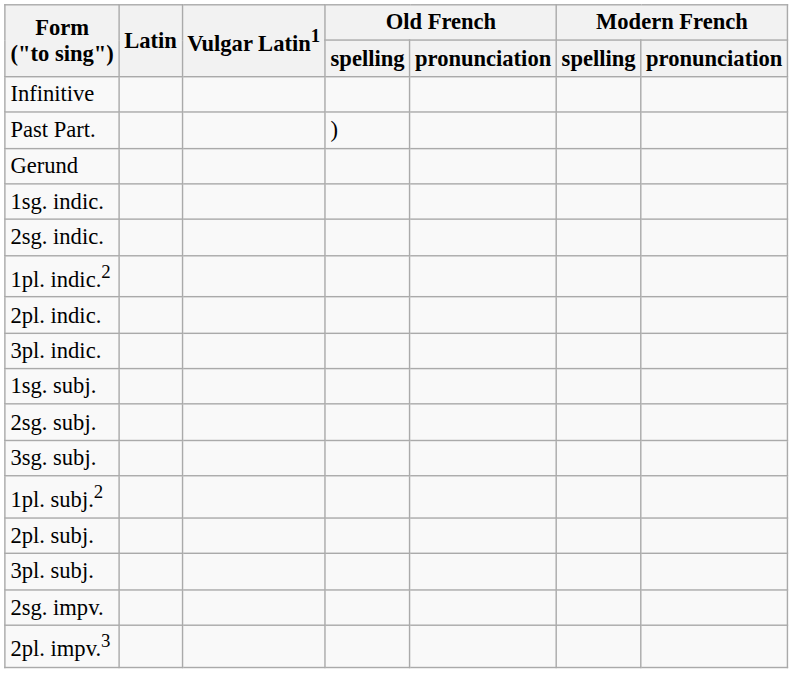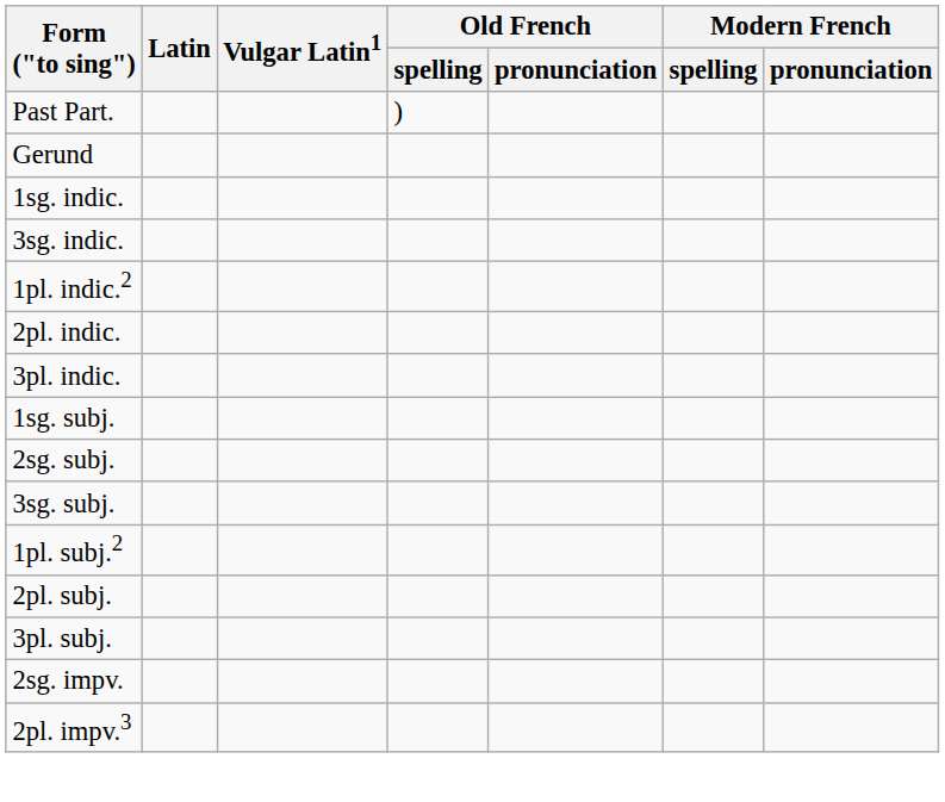 <table class="wikitable" style="float: right; margin: 10px;">
 <tr>
 <th rowspan="2">Form<br>("to sing")</th>
 <th rowspan="2">Latin</th>
 <th rowspan="2">Vulgar Latin<sup>1</sup></th>
 <th colspan="2">Old French</th>
 <th colspan="2">Modern French</th>
 </tr>
 <tr>
 <th>spelling</th>
 <th>pronunciation</th>
 <th>spelling</th>
 <th>pronunciation</th>
-</tr>
-<tr>
-<td>Infinitive</td>
-<td></td>
-<td></td>
-<td></td>
-<td></td>
-<td></td>
-<td></td>
 </tr>
 <tr>
 <td>Past Part.</td>
 <td></td>
 <td></td>
 <td>)</td>
 <td></td>
 <td></td>
 <td></td>
 </tr>
 <tr>
 <td>Gerund</td>
 <td></td>
 <td></td>
 <td></td>
 <td></td>
 <td></td>
 <td></td>
 </tr>
 <tr>
 <td>1sg. indic.</td>
 <td></td>
 <td></td>
 <td></td>
 <td></td>
 <td></td>
 <td></td>
 </tr>
 <tr>
-<td>2sg. indic.</td>
+<td>3sg. indic.</td>
 <td></td>
 <td></td>
 <td></td>
 <td></td>
 <td></td>
 <td></td>
 </tr>
 <tr>
 <td>1pl. indic.<sup>2</sup></td>
 <td></td>
 <td></td>
 <td></td>
 <td></td>
 <td></td>
 <td></td>
 </tr>
 <tr>
 <td>2pl. indic.</td>
 <td></td>
 <td></td>
 <td></td>
 <td></td>
 <td></td>
 <td></td>
 </tr>
 <tr>
 <td>3pl. indic.</td>
 <td></td>
 <td></td>
 <td></td>
 <td></td>
 <td></td>
 <td></td>
 </tr>
 <tr>
 <td>1sg. subj.</td>
 <td></td>
 <td></td>
 <td></td>
 <td></td>
 <td></td>
 <td></td>
 </tr>
 <tr>
 <td>2sg. subj.</td>
 <td></td>
 <td></td>
 <td></td>
 <td></td>
 <td></td>
 <td></td>
 </tr>
 <tr>
 <td>3sg. subj.</td>
 <td></td>
 <td></td>
 <td></td>
 <td></td>
 <td></td>
 <td></td>
 </tr>
 <tr>
 <td>1pl. subj.<sup>2</sup></td>
 <td></td>
 <td></td>
 <td></td>
 <td></td>
 <td></td>
 <td></td>
 </tr>
 <tr>
 <td>2pl. subj.</td>
 <td></td>
 <td></td>
 <td></td>
 <td></td>
 <td></td>
 <td></td>
 </tr>
 <tr>
 <td>3pl. subj.</td>
 <td></td>
 <td></td>
 <td></td>
 <td></td>
 <td></td>
 <td></td>
 </tr>
 <tr>
 <td>2sg. impv.</td>
 <td></td>
 <td></td>
 <td></td>
 <td></td>
 <td></td>
 <td></td>
 </tr>
 <tr>
 <td>2pl. impv.<sup>3</sup></td>
 <td></td>
 <td></td>
 <td></td>
 <td></td>
 <td></td>
 <td></td>
 </tr>
 </table>
